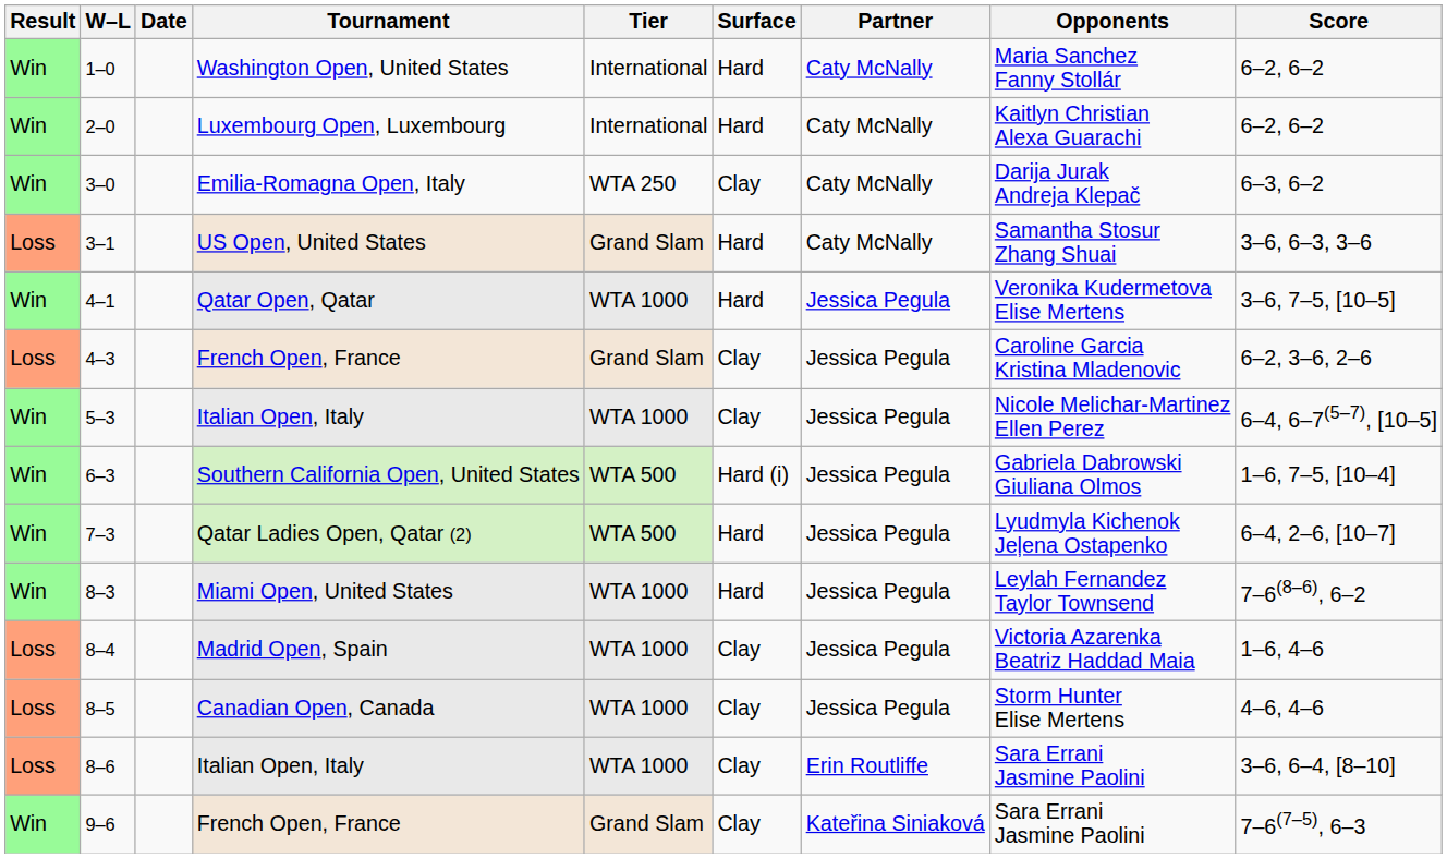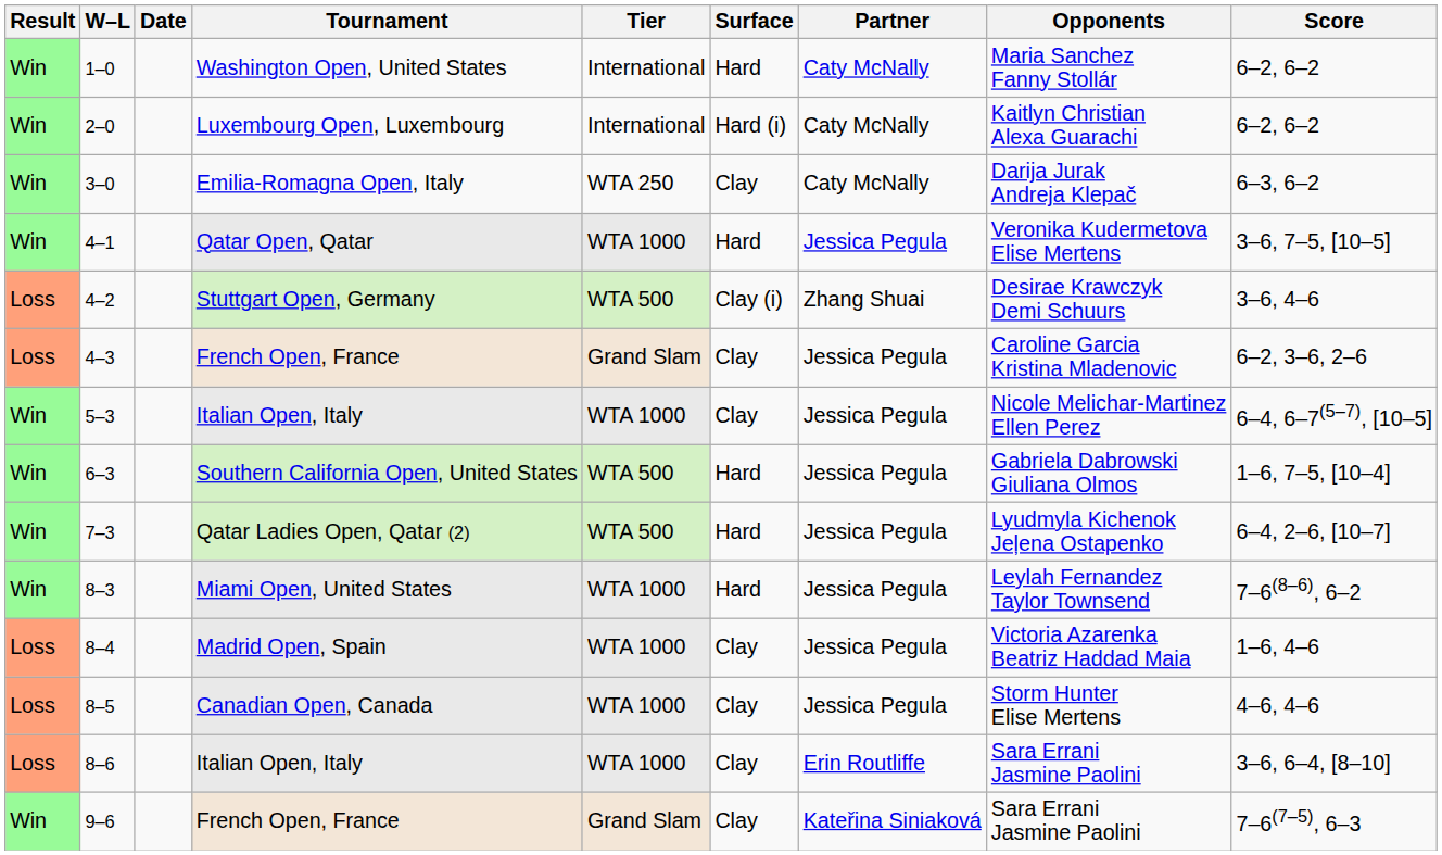 <table class="sortable wikitable nowrap">
 <tr>
 <th>Result</th>
 <th class="unsortable">W–L</th>
 <th>Date</th>
 <th>Tournament</th>
 <th>Tier</th>
 <th>Surface</th>
 <th>Partner</th>
 <th>Opponents</th>
 <th class="unsortable">Score</th>
 </tr>
 <tr>
 <td bgcolor=98fb98>Win</td>
 <td><small>1–0</small></td>
 <td><a href='#'></a></td>
 <td><a href='#'>Washington Open</a>, United States</td>
 <td>International</td>
 <td>Hard</td>
 <td> <a href='#'>Caty McNally</a></td>
 <td> <a href='#'>Maria Sanchez</a> <br>  <a href='#'>Fanny Stollár</a></td>
 <td>6–2, 6–2</td>
 </tr>
 <tr>
 <td bgcolor=98fb98>Win</td>
 <td><small>2–0</small></td>
 <td><a href='#'></a></td>
 <td><a href='#'>Luxembourg Open</a>, Luxembourg</td>
 <td>International</td>
-<td>Hard</td>
+<td>Hard (i)</td>
 <td> Caty McNally</td>
 <td> <a href='#'>Kaitlyn Christian</a> <br>  <a href='#'>Alexa Guarachi</a></td>
 <td>6–2, 6–2</td>
 </tr>
 <tr>
 <td bgcolor=98fb98>Win</td>
 <td><small>3–0</small></td>
 <td><a href='#'></a></td>
 <td><a href='#'>Emilia-Romagna Open</a>, Italy</td>
 <td>WTA 250</td>
 <td>Clay</td>
 <td> Caty McNally</td>
 <td> <a href='#'>Darija Jurak</a> <br>  <a href='#'>Andreja Klepač</a></td>
 <td>6–3, 6–2</td>
 </tr>
 <tr>
-<td bgcolor=ffa07a>Loss</td>
-<td><small>3–1</small></td>
-<td><a href='#'></a></td>
-<td bgcolor=f3e6d7><a href='#'>US Open</a>, United States</td>
-<td bgcolor=f3e6d7>Grand Slam</td>
-<td>Hard</td>
-<td> Caty McNally</td>
-<td> <a href='#'>Samantha Stosur</a> <br>  <a href='#'>Zhang Shuai</a></td>
-<td>3–6, 6–3, 3–6</td>
-</tr>
-<tr>
 <td bgcolor=98fb98>Win</td>
 <td><small>4–1</small></td>
 <td><a href='#'></a></td>
 <td bgcolor=e9e9e9><a href='#'>Qatar Open</a>, Qatar</td>
 <td bgcolor=e9e9e9>WTA 1000</td>
 <td>Hard</td>
 <td> <a href='#'>Jessica Pegula</a></td>
 <td> <a href='#'>Veronika Kudermetova</a> <br>  <a href='#'>Elise Mertens</a></td>
 <td>3–6, 7–5, [10–5]</td>
+</tr>
+<tr>
+<td bgcolor=ffa07a>Loss</td>
+<td><small>4–2</small></td>
+<td><a href='#'></a></td>
+<td bgcolor=d4f1c5><a href='#'>Stuttgart Open</a>, Germany</td>
+<td bgcolor=d4f1c5>WTA 500</td>
+<td>Clay (i)</td>
+<td> Zhang Shuai</td>
+<td> <a href='#'>Desirae Krawczyk</a> <br>  <a href='#'>Demi Schuurs</a></td>
+<td>3–6, 4–6</td>
 </tr>
 <tr>
 <td bgcolor=ffa07a>Loss</td>
 <td><small>4–3</small></td>
 <td><a href='#'></a></td>
 <td bgcolor=f3e6d7><a href='#'>French Open</a>, France</td>
 <td bgcolor=f3e6d7>Grand Slam</td>
 <td>Clay</td>
 <td> Jessica Pegula</td>
 <td> <a href='#'>Caroline Garcia</a> <br>  <a href='#'>Kristina Mladenovic</a></td>
 <td>6–2, 3–6, 2–6</td>
 </tr>
 <tr>
 <td bgcolor=98fb98>Win</td>
 <td><small>5–3</small></td>
 <td><a href='#'></a></td>
 <td bgcolor=e9e9e9><a href='#'>Italian Open</a>, Italy</td>
 <td bgcolor=e9e9e9>WTA 1000</td>
 <td>Clay</td>
 <td> Jessica Pegula</td>
 <td> <a href='#'>Nicole Melichar-Martinez</a> <br>  <a href='#'>Ellen Perez</a></td>
 <td>6–4, 6–7<sup>(5–7)</sup>, [10–5]</td>
 </tr>
 <tr>
 <td bgcolor=98fb98>Win</td>
 <td><small>6–3</small></td>
 <td><a href='#'></a></td>
 <td bgcolor=d4f1c5><a href='#'>Southern California Open</a>, United States</td>
 <td bgcolor=d4f1c5>WTA 500</td>
-<td>Hard (i)</td>
+<td>Hard</td>
 <td> Jessica Pegula</td>
 <td> <a href='#'>Gabriela Dabrowski</a> <br>  <a href='#'>Giuliana Olmos</a></td>
 <td>1–6, 7–5, [10–4]</td>
 </tr>
 <tr>
 <td bgcolor=98fb98>Win</td>
 <td><small>7–3</small></td>
 <td><a href='#'></a></td>
 <td bgcolor=d4f1c5>Qatar Ladies Open,  Qatar <small>(2)</small></td>
 <td bgcolor=d4f1c5>WTA 500</td>
 <td>Hard</td>
 <td> Jessica Pegula</td>
 <td> <a href='#'>Lyudmyla Kichenok</a> <br>  <a href='#'>Jeļena Ostapenko</a></td>
 <td>6–4, 2–6, [10–7]</td>
 </tr>
 <tr>
 <td bgcolor=98fb98>Win</td>
 <td><small>8–3</small></td>
 <td><a href='#'></a></td>
 <td bgcolor=e9e9e9><a href='#'>Miami Open</a>,  United States</td>
 <td bgcolor=e9e9e9>WTA 1000</td>
 <td>Hard</td>
 <td> Jessica Pegula</td>
 <td> <a href='#'>Leylah Fernandez</a> <br>  <a href='#'>Taylor Townsend</a></td>
 <td>7–6<sup>(8–6)</sup>, 6–2</td>
 </tr>
 <tr>
 <td bgcolor=ffa07a>Loss</td>
 <td><small>8–4</small></td>
 <td><a href='#'></a></td>
 <td bgcolor=e9e9e9><a href='#'>Madrid Open</a>, Spain</td>
 <td bgcolor=e9e9e9>WTA 1000</td>
 <td>Clay</td>
 <td> Jessica Pegula</td>
 <td> <a href='#'>Victoria Azarenka</a> <br>  <a href='#'>Beatriz Haddad Maia</a></td>
 <td>1–6, 4–6</td>
 </tr>
 <tr>
 <td bgcolor=ffa07a>Loss</td>
 <td><small>8–5</small></td>
 <td><a href='#'></a></td>
 <td bgcolor=e9e9e9><a href='#'>Canadian Open</a>, Canada</td>
 <td bgcolor=e9e9e9>WTA 1000</td>
 <td>Clay</td>
 <td> Jessica Pegula</td>
 <td> <a href='#'>Storm Hunter</a> <br>  Elise Mertens</td>
 <td>4–6, 4–6</td>
 </tr>
 <tr>
 <td bgcolor=ffa07a>Loss</td>
 <td><small>8–6</small></td>
 <td><a href='#'></a></td>
 <td bgcolor=e9e9e9>Italian Open, Italy</td>
 <td bgcolor=e9e9e9>WTA 1000</td>
 <td>Clay</td>
 <td> <a href='#'>Erin Routliffe</a></td>
 <td> <a href='#'>Sara Errani</a> <br>  <a href='#'>Jasmine Paolini</a></td>
 <td>3–6, 6–4, [8–10]</td>
 </tr>
 <tr>
 <td bgcolor=98fb98>Win</td>
 <td><small>9–6</small></td>
 <td><a href='#'></a></td>
 <td bgcolor=f3e6d7>French Open, France</td>
 <td bgcolor=f3e6d7>Grand Slam</td>
 <td>Clay</td>
 <td> <a href='#'>Kateřina Siniaková</a></td>
 <td> Sara Errani <br>  Jasmine Paolini</td>
 <td>7–6<sup>(7–5)</sup>, 6–3</td>
 </tr>
 </table>
